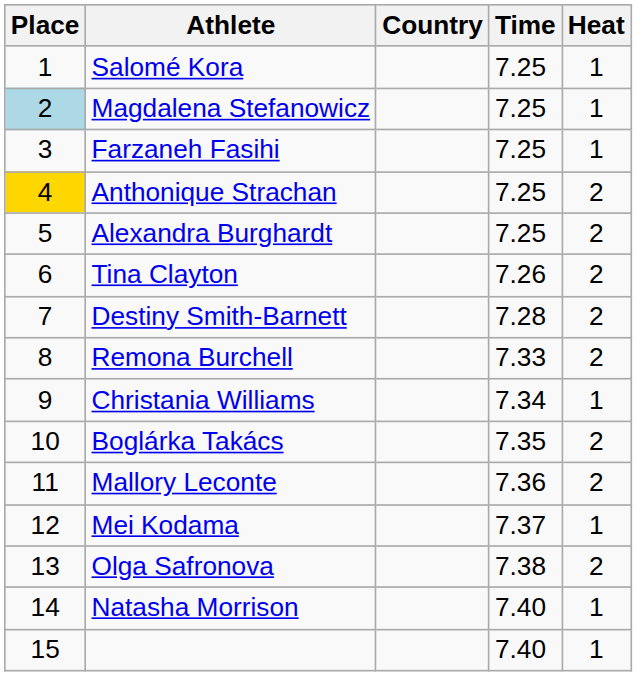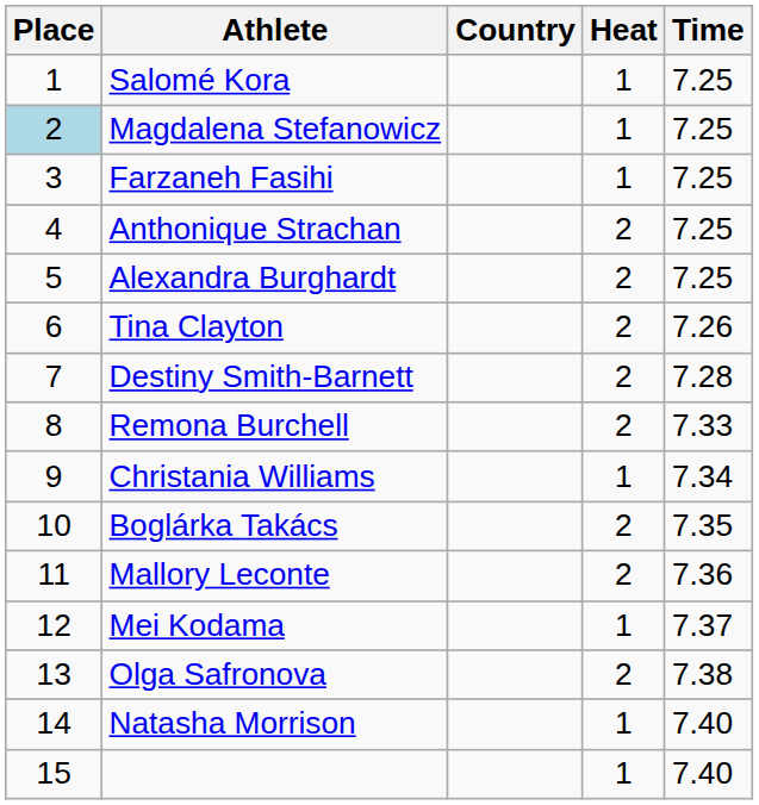 <table class="wikitable">
 <tr>
 <th>Place</th>
 <th>Athlete</th>
 <th>Country</th>
+<th>Heat</th>
 <th>Time</th>
-<th>Heat</th>
 </tr>
 <tr>
 <td align=center>1</td>
 <td><a href='#'>Salomé Kora</a></td>
 <td></td>
+<td align=center>1</td>
 <td>7.25</td>
-<td align=center>1</td>
 </tr>
 <tr>
 <td align=center style="background: lightblue;">2</td>
 <td><a href='#'>Magdalena Stefanowicz</a></td>
 <td></td>
+<td align=center>1</td>
 <td>7.25</td>
-<td align=center>1</td>
 </tr>
 <tr>
 <td align=center>3</td>
 <td><a href='#'>Farzaneh Fasihi</a></td>
 <td></td>
+<td align=center>1</td>
 <td>7.25</td>
-<td align=center>1</td>
 </tr>
 <tr>
-<td align=center style="background: gold;">4</td>
+<td align=center>4</td>
 <td><a href='#'>Anthonique Strachan</a></td>
 <td></td>
+<td align=center>2</td>
 <td>7.25</td>
-<td align=center>2</td>
 </tr>
 <tr>
 <td align=center>5</td>
 <td><a href='#'>Alexandra Burghardt</a></td>
 <td></td>
+<td align=center>2</td>
 <td>7.25</td>
-<td align=center>2</td>
 </tr>
 <tr>
 <td align=center>6</td>
 <td><a href='#'>Tina Clayton</a></td>
 <td></td>
+<td align=center>2</td>
 <td>7.26</td>
-<td align=center>2</td>
 </tr>
 <tr>
 <td align=center>7</td>
 <td><a href='#'>Destiny Smith-Barnett</a></td>
 <td></td>
+<td align=center>2</td>
 <td>7.28</td>
-<td align=center>2</td>
 </tr>
 <tr>
 <td align=center>8</td>
 <td><a href='#'>Remona Burchell</a></td>
 <td></td>
+<td align=center>2</td>
 <td>7.33</td>
-<td align=center>2</td>
 </tr>
 <tr>
 <td align=center>9</td>
 <td><a href='#'>Christania Williams</a></td>
 <td></td>
+<td align=center>1</td>
 <td>7.34</td>
-<td align=center>1</td>
 </tr>
 <tr>
 <td align=center>10</td>
 <td><a href='#'>Boglárka Takács</a></td>
 <td></td>
+<td align=center>2</td>
 <td>7.35</td>
-<td align=center>2</td>
 </tr>
 <tr>
 <td align=center>11</td>
 <td><a href='#'>Mallory Leconte</a></td>
 <td></td>
+<td align=center>2</td>
 <td>7.36</td>
-<td align=center>2</td>
 </tr>
 <tr>
 <td align=center>12</td>
 <td><a href='#'>Mei Kodama</a></td>
 <td></td>
+<td align=center>1</td>
 <td>7.37</td>
-<td align=center>1</td>
 </tr>
 <tr>
 <td align=center>13</td>
 <td><a href='#'>Olga Safronova</a></td>
 <td></td>
+<td align=center>2</td>
 <td>7.38</td>
-<td align=center>2</td>
 </tr>
 <tr>
 <td align=center>14</td>
 <td><a href='#'>Natasha Morrison</a></td>
 <td></td>
+<td align=center>1</td>
 <td>7.40</td>
-<td align=center>1</td>
 </tr>
 <tr>
 <td align=center>15</td>
 <td></td>
 <td></td>
+<td align=center>1</td>
 <td>7.40</td>
-<td align=center>1</td>
 </tr>
 </table>
